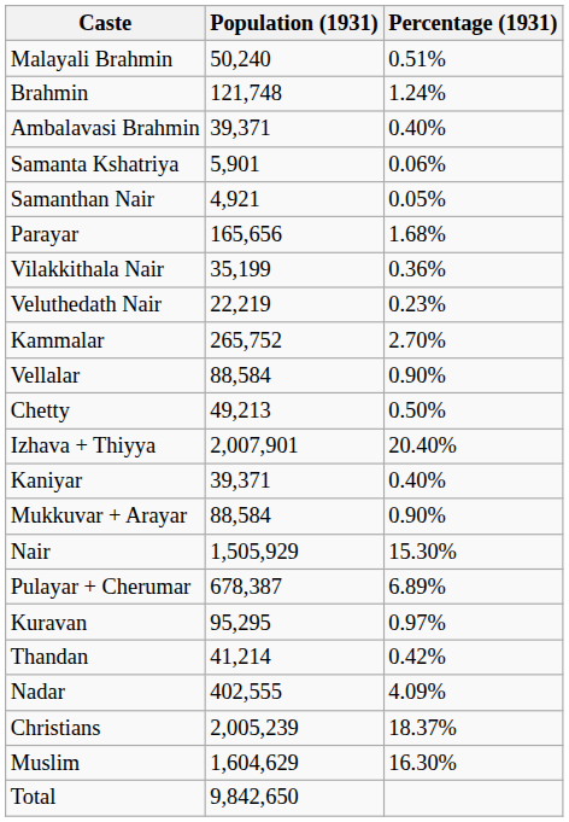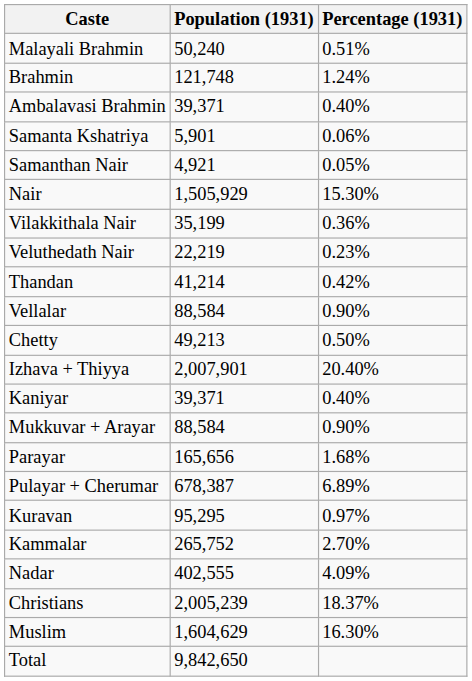 <table class="wikitable">
 <tr>
 <th><strong>Caste</strong></th>
 <th><strong>Population (1931)</strong></th>
 <th><strong>Percentage (1931)</strong></th>
 </tr>
 <tr>
 <td>Malayali Brahmin</td>
 <td>50,240</td>
 <td>0.51%</td>
 </tr>
 <tr>
 <td>Brahmin</td>
 <td>121,748</td>
 <td>1.24%</td>
 </tr>
 <tr>
 <td>Ambalavasi Brahmin</td>
 <td>39,371</td>
 <td>0.40%</td>
 </tr>
 <tr>
 <td>Samanta Kshatriya</td>
 <td>5,901</td>
 <td>0.06%</td>
 </tr>
 <tr>
 <td>Samanthan Nair</td>
 <td>4,921</td>
 <td>0.05%</td>
 </tr>
 <tr>
-<td>Parayar</td>
-<td>165,656</td>
-<td>1.68%</td>
+<td>Nair</td>
+<td>1,505,929</td>
+<td>15.30%</td>
 </tr>
 <tr>
 <td>Vilakkithala Nair</td>
 <td>35,199</td>
 <td>0.36%</td>
 </tr>
 <tr>
 <td>Veluthedath Nair</td>
 <td>22,219</td>
 <td>0.23%</td>
 </tr>
 <tr>
-<td>Kammalar</td>
-<td>265,752</td>
-<td>2.70%</td>
+<td>Thandan</td>
+<td>41,214</td>
+<td>0.42%</td>
 </tr>
 <tr>
 <td>Vellalar</td>
 <td>88,584</td>
 <td>0.90%</td>
 </tr>
 <tr>
 <td>Chetty</td>
 <td>49,213</td>
 <td>0.50%</td>
 </tr>
 <tr>
 <td>Izhava + Thiyya</td>
 <td>2,007,901</td>
 <td>20.40%</td>
 </tr>
 <tr>
 <td>Kaniyar</td>
 <td>39,371</td>
 <td>0.40%</td>
 </tr>
 <tr>
 <td>Mukkuvar + Arayar</td>
 <td>88,584</td>
 <td>0.90%</td>
 </tr>
 <tr>
-<td>Nair</td>
-<td>1,505,929</td>
-<td>15.30%</td>
+<td>Parayar</td>
+<td>165,656</td>
+<td>1.68%</td>
 </tr>
 <tr>
 <td>Pulayar + Cherumar</td>
 <td>678,387</td>
 <td>6.89%</td>
 </tr>
 <tr>
 <td>Kuravan</td>
 <td>95,295</td>
 <td>0.97%</td>
 </tr>
 <tr>
-<td>Thandan</td>
-<td>41,214</td>
-<td>0.42%</td>
+<td>Kammalar</td>
+<td>265,752</td>
+<td>2.70%</td>
 </tr>
 <tr>
 <td>Nadar</td>
 <td>402,555</td>
 <td>4.09%</td>
 </tr>
 <tr>
 <td>Christians</td>
 <td>2,005,239</td>
 <td>18.37%</td>
 </tr>
 <tr>
 <td>Muslim</td>
 <td>1,604,629</td>
 <td>16.30%</td>
 </tr>
 <tr>
 <td>Total</td>
 <td>9,842,650</td>
 <td></td>
 </tr>
 </table>
